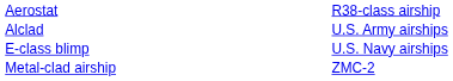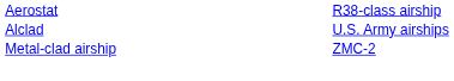 <table style="width: 60%; border: none; text-align: left;">
 <tr>
 <td><a href='#'>Aerostat</a></td>
 <td><a href='#'>R38-class airship</a></td>
 </tr>
 <tr>
 <td><a href='#'>Alclad</a></td>
 <td><a href='#'>U.S. Army airships</a></td>
 </tr>
 <tr>
-<td><a href='#'>E-class blimp</a></td>
-<td><a href='#'>U.S. Navy airships</a></td>
-</tr>
-<tr>
 <td><a href='#'>Metal-clad airship</a></td>
 <td><a href='#'>ZMC-2</a></td>
 </tr>
 </table>
